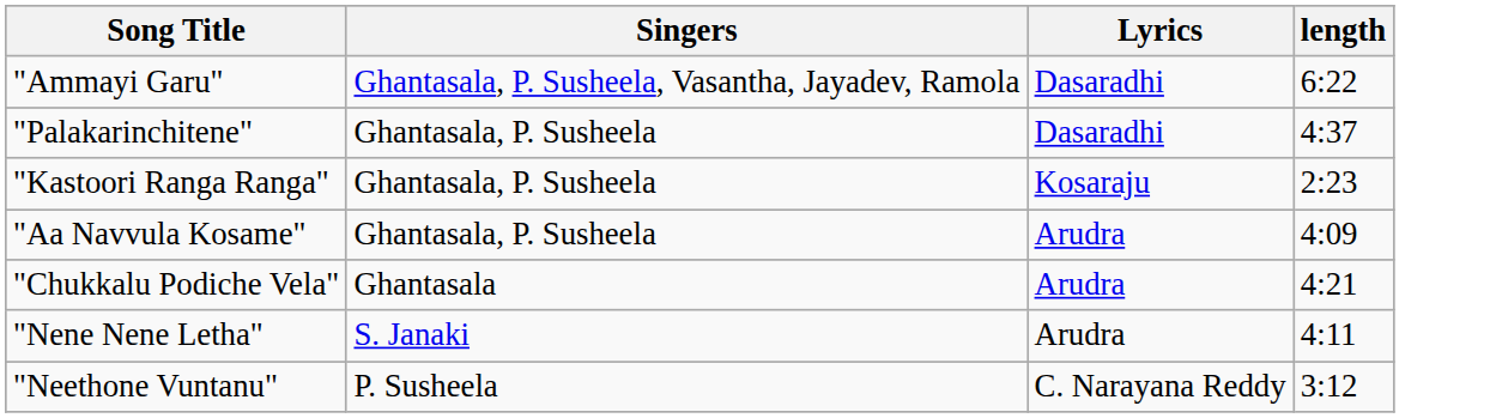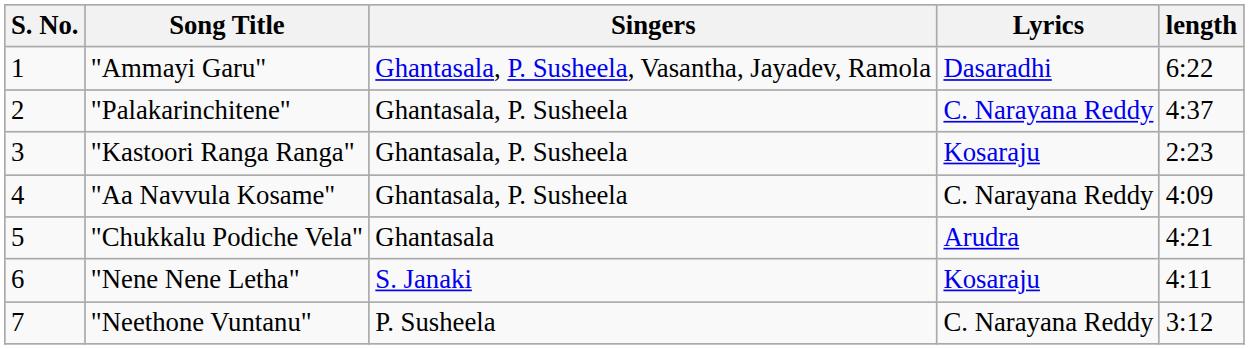 <table class="wikitable">
 <tr>
+<th>S. No.</th>
 <th>Song Title</th>
 <th>Singers</th>
 <th>Lyrics</th>
 <th>length</th>
 </tr>
 <tr>
+<td>1</td>
 <td>"Ammayi Garu"</td>
 <td><a href='#'>Ghantasala</a>, <a href='#'>P. Susheela</a>, Vasantha, Jayadev, Ramola</td>
 <td><a href='#'>Dasaradhi</a></td>
 <td>6:22</td>
 </tr>
 <tr>
+<td>2</td>
 <td>"Palakarinchitene"</td>
 <td>Ghantasala, P. Susheela</td>
-<td><a href='#'>Dasaradhi</a></td>
+<td><a href='#'>C. Narayana Reddy</a></td>
 <td>4:37</td>
 </tr>
 <tr>
+<td>3</td>
 <td>"Kastoori Ranga Ranga"</td>
 <td>Ghantasala, P. Susheela</td>
 <td><a href='#'>Kosaraju</a></td>
 <td>2:23</td>
 </tr>
 <tr>
+<td>4</td>
 <td>"Aa Navvula Kosame"</td>
 <td>Ghantasala, P. Susheela</td>
-<td><a href='#'>Arudra</a></td>
+<td>C. Narayana Reddy</td>
 <td>4:09</td>
 </tr>
 <tr>
+<td>5</td>
 <td>"Chukkalu Podiche Vela"</td>
 <td>Ghantasala</td>
 <td><a href='#'>Arudra</a></td>
 <td>4:21</td>
 </tr>
 <tr>
+<td>6</td>
 <td>"Nene Nene Letha"</td>
 <td><a href='#'>S. Janaki</a></td>
-<td>Arudra</td>
+<td><a href='#'>Kosaraju</a></td>
 <td>4:11</td>
 </tr>
 <tr>
+<td>7</td>
 <td>"Neethone Vuntanu"</td>
 <td>P. Susheela</td>
 <td>C. Narayana Reddy</td>
 <td>3:12</td>
 </tr>
 </table>
